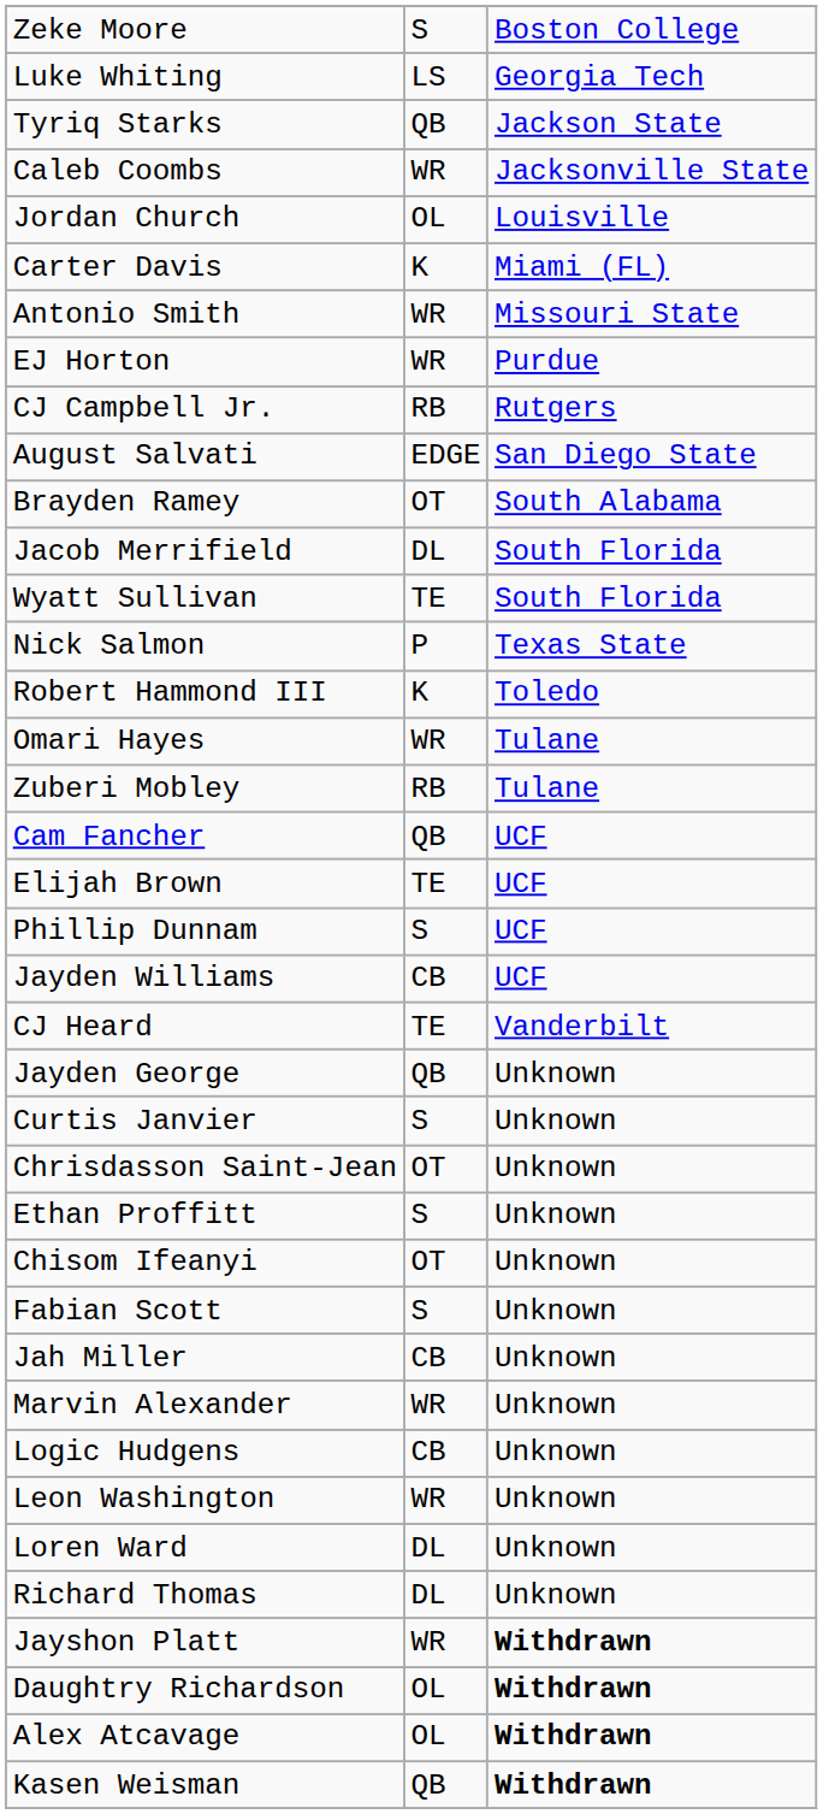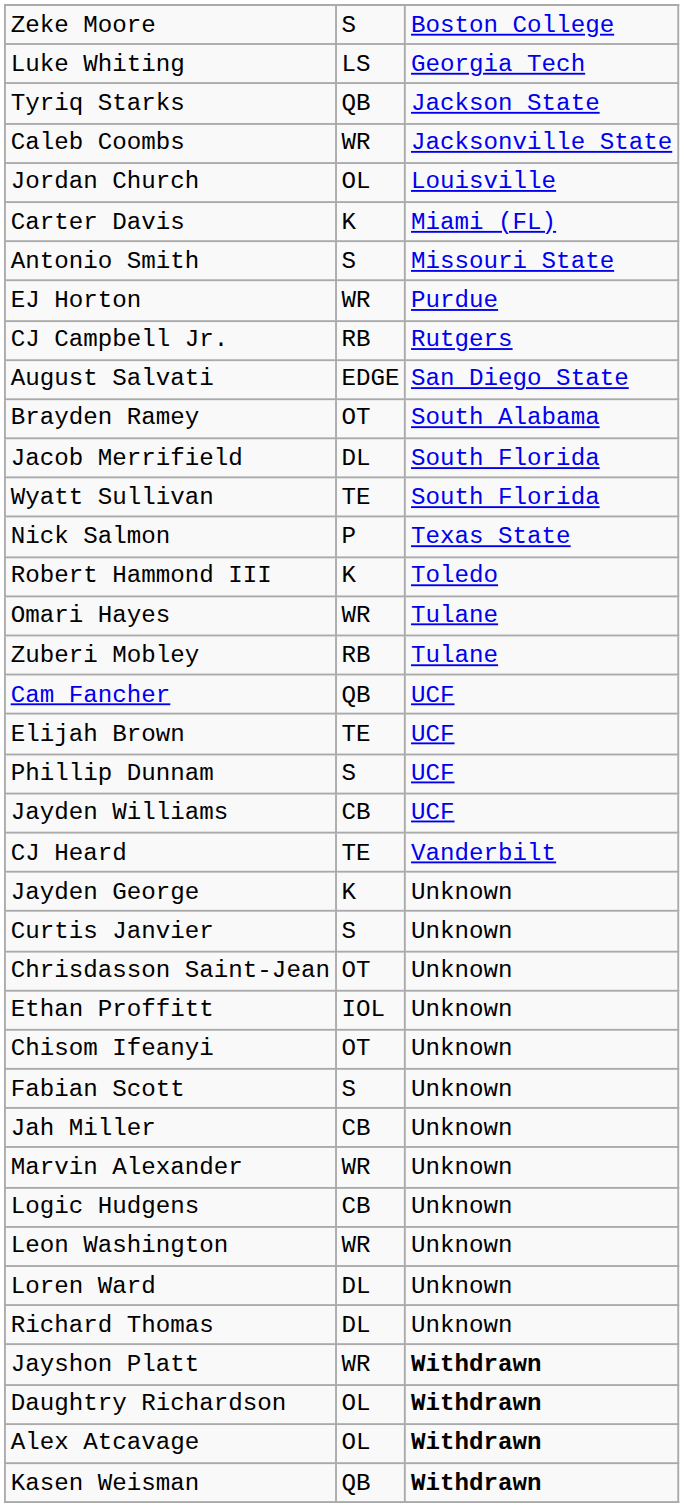 <table class="wikitable sortable">
 <tr>
 </tr>
 <tr>
 <td>Zeke Moore</td>
 <td>S</td>
 <td><a href='#'>Boston College</a></td>
 </tr>
 <tr>
 <td>Luke Whiting</td>
 <td>LS</td>
 <td><a href='#'>Georgia Tech</a></td>
 </tr>
 <tr>
 <td>Tyriq Starks</td>
 <td>QB</td>
 <td><a href='#'>Jackson State</a></td>
 </tr>
 <tr>
 <td>Caleb Coombs</td>
 <td>WR</td>
 <td><a href='#'>Jacksonville State</a></td>
 </tr>
 <tr>
 <td>Jordan Church</td>
 <td>OL</td>
 <td><a href='#'>Louisville</a></td>
 </tr>
 <tr>
 <td>Carter Davis</td>
 <td>K</td>
 <td><a href='#'>Miami (FL)</a></td>
 </tr>
 <tr>
 <td>Antonio Smith</td>
-<td>WR</td>
+<td>S</td>
 <td><a href='#'>Missouri State</a></td>
 </tr>
 <tr>
 <td>EJ Horton</td>
 <td>WR</td>
 <td><a href='#'>Purdue</a></td>
 </tr>
 <tr>
 <td>CJ Campbell Jr.</td>
 <td>RB</td>
 <td><a href='#'>Rutgers</a></td>
 </tr>
 <tr>
 <td>August Salvati</td>
 <td>EDGE</td>
 <td><a href='#'>San Diego State</a></td>
 </tr>
 <tr>
 <td>Brayden Ramey</td>
 <td>OT</td>
 <td><a href='#'>South Alabama</a></td>
 </tr>
 <tr>
 <td>Jacob Merrifield</td>
 <td>DL</td>
 <td><a href='#'>South Florida</a></td>
 </tr>
 <tr>
 <td>Wyatt Sullivan</td>
 <td>TE</td>
 <td><a href='#'>South Florida</a></td>
 </tr>
 <tr>
 <td>Nick Salmon</td>
 <td>P</td>
 <td><a href='#'>Texas State</a></td>
 </tr>
 <tr>
 <td>Robert Hammond III</td>
 <td>K</td>
 <td><a href='#'>Toledo</a></td>
 </tr>
 <tr>
 <td>Omari Hayes</td>
 <td>WR</td>
 <td><a href='#'>Tulane</a></td>
 </tr>
 <tr>
 <td>Zuberi Mobley</td>
 <td>RB</td>
 <td><a href='#'>Tulane</a></td>
 </tr>
 <tr>
 <td><a href='#'>Cam Fancher</a></td>
 <td>QB</td>
 <td><a href='#'>UCF</a></td>
 </tr>
 <tr>
 <td>Elijah Brown</td>
 <td>TE</td>
 <td><a href='#'>UCF</a></td>
 </tr>
 <tr>
 <td>Phillip Dunnam</td>
 <td>S</td>
 <td><a href='#'>UCF</a></td>
 </tr>
 <tr>
 <td>Jayden Williams</td>
 <td>CB</td>
 <td><a href='#'>UCF</a></td>
 </tr>
 <tr>
 <td>CJ Heard</td>
 <td>TE</td>
 <td><a href='#'>Vanderbilt</a></td>
 </tr>
 <tr>
 <td>Jayden George</td>
-<td>QB</td>
+<td>K</td>
 <td>Unknown</td>
 </tr>
 <tr>
 <td>Curtis Janvier</td>
 <td>S</td>
 <td>Unknown</td>
 </tr>
 <tr>
 <td>Chrisdasson Saint-Jean</td>
 <td>OT</td>
 <td>Unknown</td>
 </tr>
 <tr>
 <td>Ethan Proffitt</td>
-<td>S</td>
+<td>IOL</td>
 <td>Unknown</td>
 </tr>
 <tr>
 <td>Chisom Ifeanyi</td>
 <td>OT</td>
 <td>Unknown</td>
 </tr>
 <tr>
 <td>Fabian Scott</td>
 <td>S</td>
 <td>Unknown</td>
 </tr>
 <tr>
 <td>Jah Miller</td>
 <td>CB</td>
 <td>Unknown</td>
 </tr>
 <tr>
 <td>Marvin Alexander</td>
 <td>WR</td>
 <td>Unknown</td>
 </tr>
 <tr>
 <td>Logic Hudgens</td>
 <td>CB</td>
 <td>Unknown</td>
 </tr>
 <tr>
 <td>Leon Washington</td>
 <td>WR</td>
 <td>Unknown</td>
 </tr>
 <tr>
 <td>Loren Ward</td>
 <td>DL</td>
 <td>Unknown</td>
 </tr>
 <tr>
 <td>Richard Thomas</td>
 <td>DL</td>
 <td>Unknown</td>
 </tr>
 <tr>
 <td>Jayshon Platt</td>
 <td>WR</td>
 <td><strong>Withdrawn</strong></td>
 </tr>
 <tr>
 <td>Daughtry Richardson</td>
 <td>OL</td>
 <td><strong>Withdrawn</strong></td>
 </tr>
 <tr>
 <td>Alex Atcavage</td>
 <td>OL</td>
 <td><strong>Withdrawn</strong></td>
 </tr>
 <tr>
 <td>Kasen Weisman</td>
 <td>QB</td>
 <td><strong>Withdrawn</strong></td>
 </tr>
 <tr>
 </tr>
 </table>
